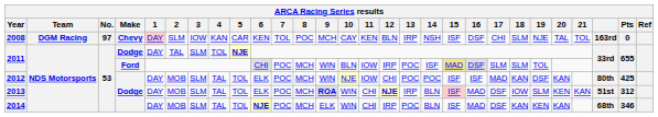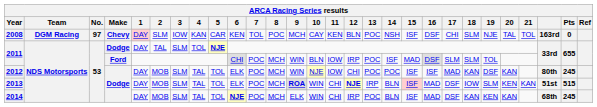 <table class="wikitable" style="text-align:center; font-size:75%">
 <tr>
 <th colspan=28><a href='#'>ARCA Racing Series</a> results</th>
 </tr>
 <tr>
 <th>Year</th>
 <th>Team</th>
 <th>No.</th>
 <th>Make</th>
 <th>1</th>
 <th>2</th>
 <th>3</th>
 <th>4</th>
 <th>5</th>
 <th>6</th>
 <th>7</th>
 <th>8</th>
 <th>9</th>
 <th>10</th>
 <th>11</th>
 <th>12</th>
 <th>13</th>
 <th>14</th>
 <th>15</th>
 <th>16</th>
 <th>17</th>
 <th>18</th>
 <th>19</th>
 <th>20</th>
 <th>21</th>
 <th></th>
 <th>Pts</th>
 <th>Ref</th>
 </tr>
 <tr>
 <th><a href='#'>2008</a></th>
 <th><a href='#'>DGM Racing</a></th>
 <th>97</th>
 <th><a href='#'>Chevy</a></th>
 <td style="background:#FFCFCF;"><a href='#'>DAY</a><br></td>
 <td><a href='#'>SLM</a></td>
 <td><a href='#'>IOW</a></td>
 <td><a href='#'>KAN</a></td>
 <td><a href='#'>CAR</a></td>
 <td><a href='#'>KEN</a></td>
 <td><a href='#'>TOL</a></td>
 <td><a href='#'>POC</a></td>
 <td><a href='#'>MCH</a></td>
 <td><a href='#'>CAY</a></td>
 <td><a href='#'>KEN</a></td>
 <td><a href='#'>BLN</a></td>
-<td><a href='#'>IRP</a></td>
+<td><a href='#'>POC</a></td>
 <td><a href='#'>NSH</a></td>
 <td><a href='#'>ISF</a></td>
 <td><a href='#'>DSF</a></td>
 <td><a href='#'>CHI</a></td>
 <td><a href='#'>SLM</a></td>
 <td><a href='#'>NJE</a></td>
 <td><a href='#'>TAL</a></td>
 <td><a href='#'>TOL</a></td>
 <th>163rd</th>
 <th>0</th>
 <th></th>
 </tr>
 <tr>
 <th rowspan=2><a href='#'>2011</a></th>
 <th rowspan=5 nowrap><a href='#'>NDS Motorsports</a></th>
 <th rowspan=5>53</th>
 <th><a href='#'>Dodge</a></th>
 <td><a href='#'>DAY</a></td>
 <td><a href='#'>TAL</a></td>
 <td><a href='#'>SLM</a></td>
 <td><a href='#'>TOL</a></td>
 <td style="background:#FFFFBF;"><strong><a href='#'>NJE</a></strong><br></td>
 <td colspan=16></td>
 <th rowspan=2>33rd</th>
 <th rowspan=2>655</th>
 <th rowspan=2></th>
 </tr>
 <tr>
 <th><a href='#'>Ford</a></th>
 <td colspan=5></td>
 <td style="background:#DFDFDF;"><a href='#'>CHI</a><br></td>
 <td><a href='#'>POC</a></td>
 <td><a href='#'>MCH</a></td>
 <td><a href='#'>WIN</a></td>
 <td><a href='#'>BLN</a></td>
 <td><a href='#'>IOW</a></td>
 <td><a href='#'>IRP</a></td>
 <td><a href='#'>POC</a></td>
 <td><a href='#'>ISF</a></td>
-<td style="background: khaki;"><a href='#'>MAD</a></td>
+<td><a href='#'>MAD</a></td>
 <td style="background:#DFDFDF;"><a href='#'>DSF</a><br></td>
 <td><a href='#'>SLM</a></td>
 <td><a href='#'>SLM</a></td>
 <td><a href='#'>TOL</a></td>
 <td colspan=2></td>
 </tr>
 <tr>
 <th><a href='#'>2012</a></th>
 <th rowspan=3><a href='#'>Dodge</a></th>
 <td><a href='#'>DAY</a></td>
 <td><a href='#'>MOB</a></td>
 <td><a href='#'>SLM</a></td>
 <td><a href='#'>TAL</a></td>
 <td><a href='#'>TOL</a></td>
 <td><a href='#'>ELK</a></td>
 <td><a href='#'>POC</a></td>
 <td><a href='#'>MCH</a></td>
 <td><a href='#'>WIN</a></td>
 <td style="background:#FFFFBF;"><a href='#'>NJE</a><br></td>
 <td><a href='#'>IOW</a></td>
 <td><a href='#'>CHI</a></td>
 <td><a href='#'>POC</a></td>
 <td><a href='#'>POC</a></td>
 <td><a href='#'>ISF</a></td>
 <td><a href='#'>ISF</a></td>
 <td><a href='#'>MAD</a></td>
 <td><a href='#'>KAN</a></td>
 <td><a href='#'>DSF</a></td>
 <td><a href='#'>KAN</a></td>
 <td></td>
 <th>80th</th>
-<th>425</th>
+<th>245</th>
 <th></th>
 </tr>
 <tr>
 <th><a href='#'>2013</a></th>
 <td><a href='#'>DAY</a></td>
 <td><a href='#'>MOB</a></td>
 <td><a href='#'>SLM</a></td>
 <td><a href='#'>TAL</a></td>
 <td><a href='#'>TOL</a></td>
 <td><a href='#'>ELK</a></td>
 <td><a href='#'>POC</a></td>
 <td><a href='#'>MCH</a></td>
 <td style="background:#DFDFDF;"><strong><a href='#'>ROA</a></strong><br></td>
 <td><a href='#'>WIN</a></td>
 <td><a href='#'>CHI</a></td>
 <td style="background:#FFFFBF;"><strong><a href='#'>NJE</a></strong><br></td>
 <td><a href='#'>IRP</a></td>
 <td><a href='#'>BLN</a></td>
 <td style="background:#FFCFCF;"><a href='#'>ISF</a><br></td>
 <td><a href='#'>MAD</a></td>
 <td><a href='#'>DSF</a></td>
 <td><a href='#'>IOW</a></td>
 <td><a href='#'>SLM</a></td>
 <td><a href='#'>KEN</a></td>
 <td><a href='#'>KAN</a></td>
 <th>51st</th>
-<th>312</th>
+<th>515</th>
 <th></th>
 </tr>
 <tr>
 <th><a href='#'>2014</a></th>
 <td><a href='#'>DAY</a></td>
 <td><a href='#'>MOB</a></td>
 <td><a href='#'>SLM</a></td>
 <td><a href='#'>TAL</a></td>
 <td><a href='#'>TOL</a></td>
 <td style="background:#FFFFBF;"><strong><a href='#'>NJE</a></strong><br></td>
 <td><a href='#'>POC</a></td>
 <td><a href='#'>MCH</a></td>
 <td><a href='#'>ELK</a></td>
 <td><a href='#'>WIN</a></td>
 <td><a href='#'>CHI</a></td>
 <td><a href='#'>IRP</a></td>
 <td><a href='#'>POC</a></td>
 <td><a href='#'>BLN</a></td>
 <td><a href='#'>ISF</a></td>
 <td><a href='#'>MAD</a></td>
 <td><a href='#'>DSF</a></td>
 <td><a href='#'>KAN</a></td>
 <td><a href='#'>KEN</a></td>
 <td><a href='#'>KAN</a></td>
 <td></td>
 <th>68th</th>
-<th>346</th>
+<th>245</th>
 <th></th>
 </tr>
 </table>
